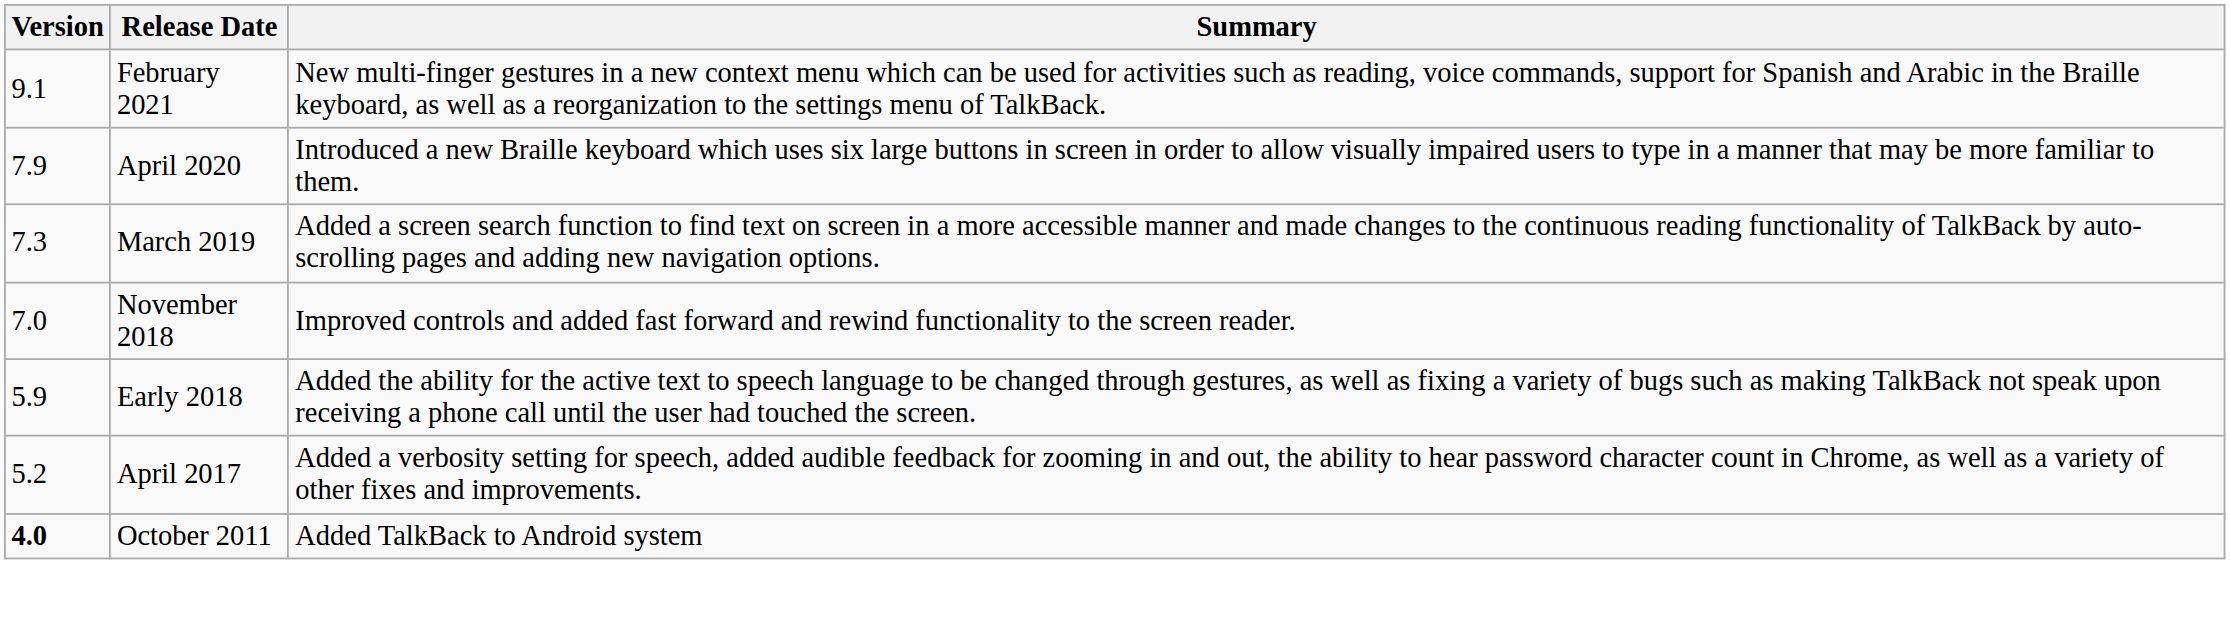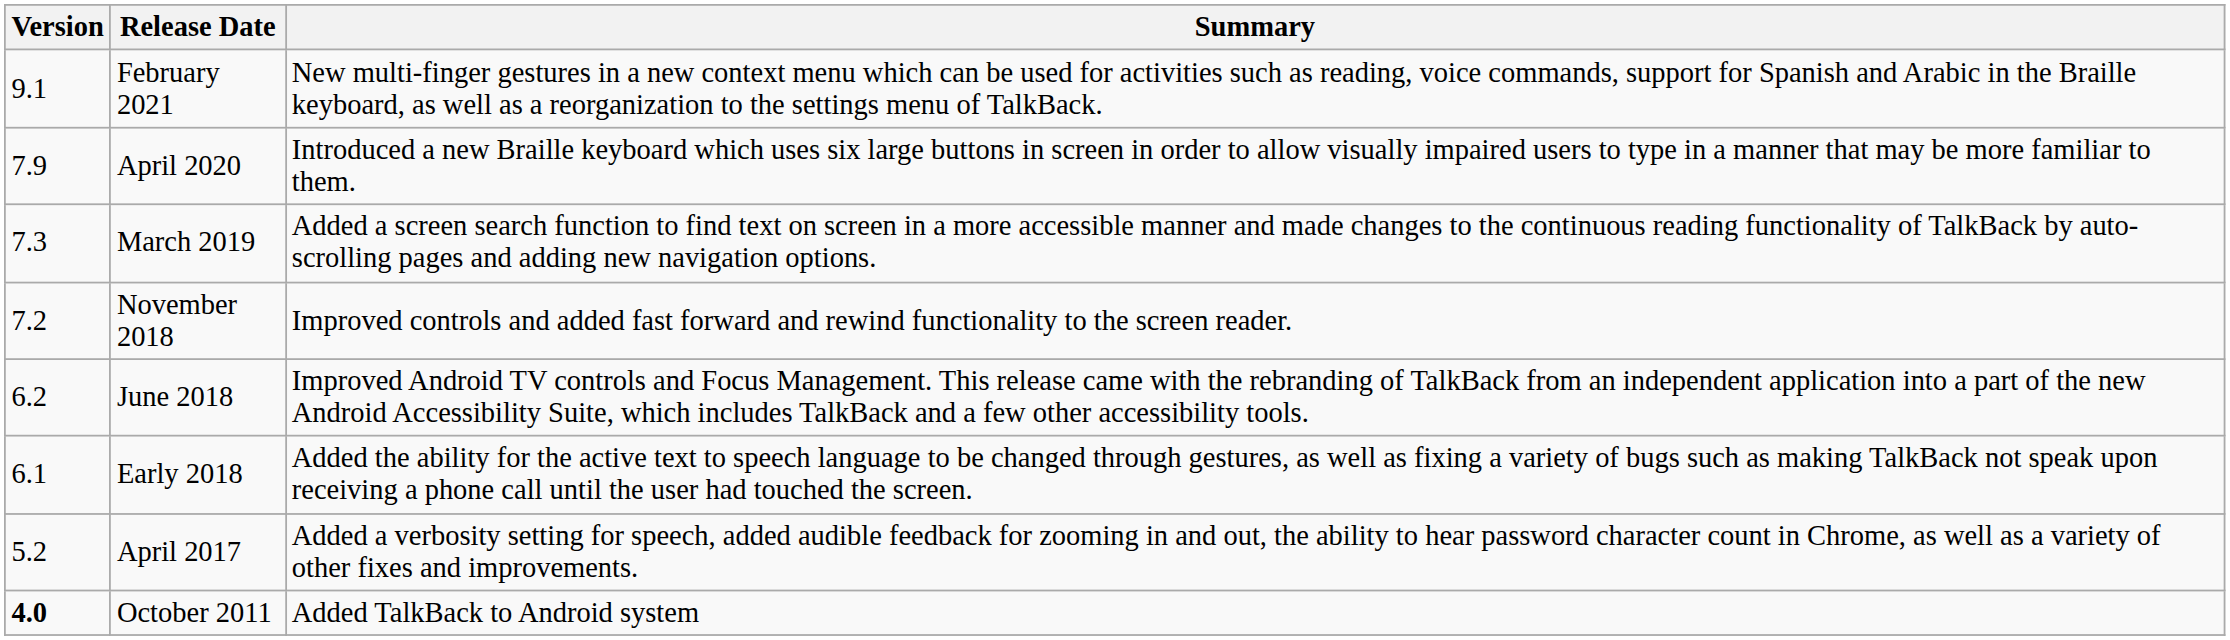 <table class="wikitable">
 <tr>
 <th>Version</th>
 <th>Release Date</th>
 <th>Summary</th>
 </tr>
 <tr>
 <td>9.1</td>
 <td>February 2021</td>
 <td>New multi-finger gestures in a new context menu which can be used for activities such as reading, voice commands, support for Spanish and Arabic in the Braille keyboard, as well as a reorganization to the settings menu of TalkBack.</td>
 </tr>
 <tr>
 <td>7.9</td>
 <td>April 2020</td>
 <td>Introduced a new Braille keyboard which uses six large buttons in screen in order to allow visually impaired users to type in a manner that may be more familiar to them.</td>
 </tr>
 <tr>
 <td>7.3</td>
 <td>March 2019</td>
 <td>Added a screen search function to find text on screen in a more accessible manner and made changes to the continuous reading functionality of TalkBack by auto-scrolling pages and adding new navigation options.</td>
 </tr>
 <tr>
-<td>7.0</td>
+<td>7.2</td>
 <td>November 2018</td>
 <td>Improved controls and added fast forward and rewind functionality to the screen reader.</td>
 </tr>
 <tr>
-<td>5.9</td>
+<td>6.2</td>
+<td>June 2018</td>
+<td>Improved Android TV controls and Focus Management. This release came with the rebranding of TalkBack from an independent application into a part of the new Android Accessibility Suite, which includes TalkBack and a few other accessibility tools.</td>
+</tr>
+<tr>
+<td>6.1</td>
 <td>Early 2018</td>
 <td>Added the ability for the active text to speech language to be changed through gestures, as well as fixing a variety of bugs such as making TalkBack not speak upon receiving a phone call until the user had touched the screen.</td>
 </tr>
 <tr>
 <td>5.2</td>
 <td>April 2017</td>
 <td>Added a verbosity setting for speech, added audible feedback for zooming in and out, the ability to hear password character count in Chrome, as well as a variety of other fixes and improvements.</td>
 </tr>
 <tr>
 <td><strong>4.0</strong></td>
 <td>October 2011</td>
 <td>Added TalkBack to Android system</td>
 </tr>
 </table>
